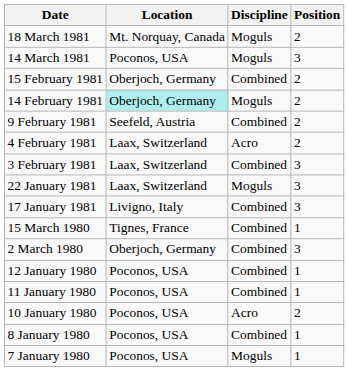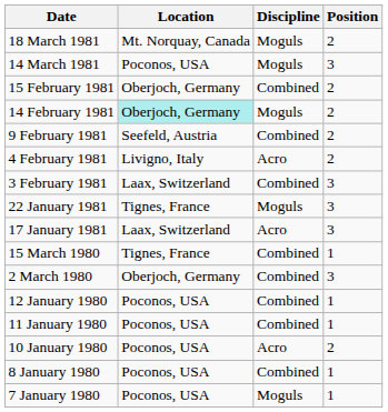 <table class="wikitable sortable">
 <tr>
 <th>Date</th>
 <th>Location</th>
 <th>Discipline</th>
 <th>Position</th>
 </tr>
 <tr>
 <td>18 March 1981</td>
 <td>Mt. Norquay, Canada</td>
 <td>Moguls</td>
 <td>2</td>
 </tr>
 <tr>
 <td>14 March 1981</td>
 <td>Poconos, USA</td>
 <td>Moguls</td>
 <td>3</td>
 </tr>
 <tr>
 <td>15 February 1981</td>
 <td>Oberjoch, Germany</td>
 <td>Combined</td>
 <td>2</td>
 </tr>
 <tr>
 <td>14 February 1981</td>
 <td style="background: paleturquoise;">Oberjoch, Germany</td>
 <td>Moguls</td>
 <td>2</td>
 </tr>
 <tr>
 <td>9 February 1981</td>
 <td>Seefeld, Austria</td>
 <td>Combined</td>
 <td>2</td>
 </tr>
 <tr>
 <td>4 February 1981</td>
-<td>Laax, Switzerland</td>
+<td>Livigno, Italy</td>
 <td>Acro</td>
 <td>2</td>
 </tr>
 <tr>
 <td>3 February 1981</td>
 <td>Laax, Switzerland</td>
 <td>Combined</td>
 <td>3</td>
 </tr>
 <tr>
 <td>22 January 1981</td>
-<td>Laax, Switzerland</td>
+<td>Tignes, France</td>
 <td>Moguls</td>
 <td>3</td>
 </tr>
 <tr>
 <td>17 January 1981</td>
-<td>Livigno, Italy</td>
-<td>Combined</td>
+<td>Laax, Switzerland</td>
+<td>Acro</td>
 <td>3</td>
 </tr>
 <tr>
 <td>15 March 1980</td>
 <td>Tignes, France</td>
 <td>Combined</td>
 <td>1</td>
 </tr>
 <tr>
 <td>2 March 1980</td>
 <td>Oberjoch, Germany</td>
 <td>Combined</td>
 <td>3</td>
 </tr>
 <tr>
 <td>12 January 1980</td>
 <td>Poconos, USA</td>
 <td>Combined</td>
 <td>1</td>
 </tr>
 <tr>
 <td>11 January 1980</td>
 <td>Poconos, USA</td>
 <td>Combined</td>
 <td>1</td>
 </tr>
 <tr>
 <td>10 January 1980</td>
 <td>Poconos, USA</td>
 <td>Acro</td>
 <td>2</td>
 </tr>
 <tr>
 <td>8 January 1980</td>
 <td>Poconos, USA</td>
 <td>Combined</td>
 <td>1</td>
 </tr>
 <tr>
 <td>7 January 1980</td>
 <td>Poconos, USA</td>
 <td>Moguls</td>
 <td>1</td>
 </tr>
 </table>
